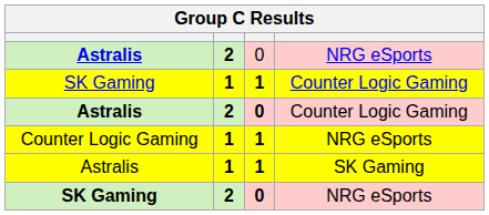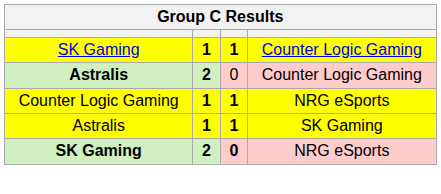 <table class="wikitable" style="text-align: center;">
 <tr>
 <th colspan=4>Group C Results</th>
 </tr>
 <tr>
 <th width="181px"></th>
 <th width="20px"></th>
 <th width="20px"></th>
 <th width="181px"></th>
 </tr>
 <tr>
-<td style="background: #D0F0C0;"><strong><a href='#'>Astralis</a></strong></td>
-<td style="background: #D0F0C0;"><strong>2</strong></td>
-<td style="background: #FFCCCC;">0</td>
-<td style="background: #FFCCCC;"><a href='#'>NRG eSports</a></td>
-</tr>
-<tr>
 <td style="background: #FFFF00;"><a href='#'>SK Gaming</a></td>
 <td style="background: #FFFF00;"><strong>1</strong></td>
 <td style="background: #FFFF00;"><strong>1</strong></td>
 <td style="background: #FFFF00;"><a href='#'>Counter Logic Gaming</a></td>
 </tr>
 <tr>
 <td style="background: #D0F0C0;"><strong>Astralis</strong></td>
 <td style="background: #D0F0C0;"><strong>2</strong></td>
-<td style="background: #FFCCCC;"><strong>0</strong></td>
+<td style="background: #FFCCCC;">0</td>
 <td style="background: #FFCCCC;">Counter Logic Gaming</td>
 </tr>
 <tr>
 <td style="background: #FFFF00;">Counter Logic Gaming</td>
 <td style="background: #FFFF00;"><strong>1</strong></td>
 <td style="background: #FFFF00;"><strong>1</strong></td>
 <td style="background: #FFFF00;">NRG eSports</td>
 </tr>
 <tr>
 <td style="background: #FFFF00;">Astralis</td>
 <td style="background: #FFFF00;"><strong>1</strong></td>
 <td style="background: #FFFF00;"><strong>1</strong></td>
 <td style="background: #FFFF00;">SK Gaming</td>
 </tr>
 <tr>
 <td style="background: #D0F0C0;"><strong>SK Gaming</strong></td>
 <td style="background: #D0F0C0;"><strong>2</strong></td>
 <td style="background: #FFCCCC;"><strong>0</strong></td>
 <td style="background: #FFCCCC;">NRG eSports</td>
 </tr>
 </table>
